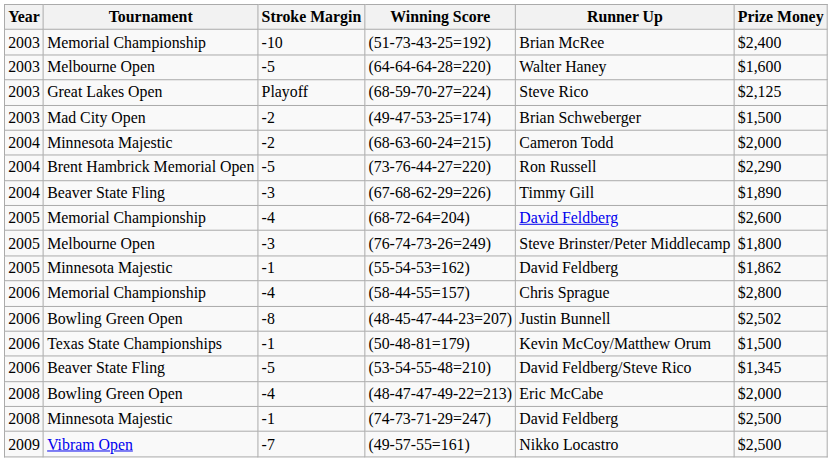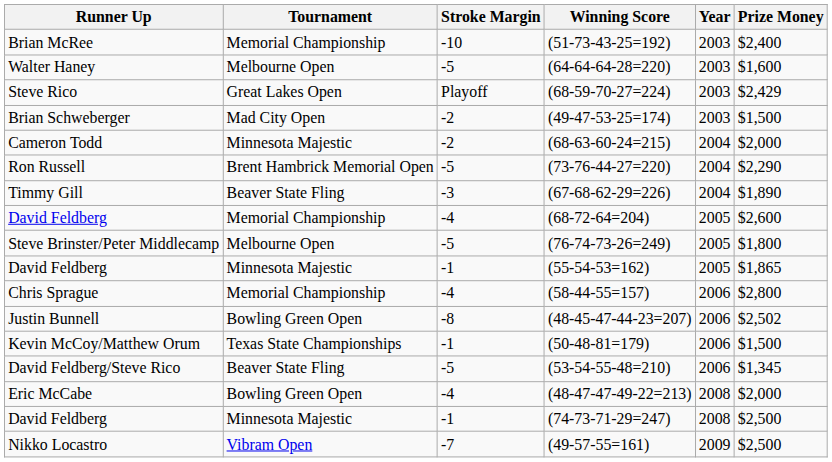 <table class="wikitable">
 <tr>
-<th>Year</th>
+<th>Runner Up</th>
 <th>Tournament</th>
 <th>Stroke Margin</th>
 <th>Winning Score</th>
-<th>Runner Up</th>
+<th>Year</th>
 <th>Prize Money</th>
 </tr>
 <tr>
-<td>2003</td>
+<td>Brian McRee</td>
 <td>Memorial Championship</td>
 <td>-10</td>
 <td>(51-73-43-25=192)</td>
-<td>Brian McRee</td>
+<td>2003</td>
 <td>$2,400</td>
 </tr>
 <tr>
-<td>2003</td>
+<td>Walter Haney</td>
 <td>Melbourne Open</td>
 <td>-5</td>
 <td>(64-64-64-28=220)</td>
-<td>Walter Haney</td>
+<td>2003</td>
 <td>$1,600</td>
 </tr>
 <tr>
-<td>2003</td>
+<td>Steve Rico</td>
 <td>Great Lakes Open</td>
 <td>Playoff</td>
 <td>(68-59-70-27=224)</td>
-<td>Steve Rico</td>
-<td>$2,125</td>
+<td>2003</td>
+<td>$2,429</td>
 </tr>
 <tr>
-<td>2003</td>
+<td>Brian Schweberger</td>
 <td>Mad City Open</td>
 <td>-2</td>
 <td>(49-47-53-25=174)</td>
-<td>Brian Schweberger</td>
+<td>2003</td>
 <td>$1,500</td>
 </tr>
 <tr>
-<td>2004</td>
+<td>Cameron Todd</td>
 <td>Minnesota Majestic</td>
 <td>-2</td>
 <td>(68-63-60-24=215)</td>
-<td>Cameron Todd</td>
+<td>2004</td>
 <td>$2,000</td>
 </tr>
 <tr>
-<td>2004</td>
+<td>Ron Russell</td>
 <td>Brent Hambrick Memorial Open</td>
 <td>-5</td>
 <td>(73-76-44-27=220)</td>
-<td>Ron Russell</td>
+<td>2004</td>
 <td>$2,290</td>
 </tr>
 <tr>
-<td>2004</td>
+<td>Timmy Gill</td>
 <td>Beaver State Fling</td>
 <td>-3</td>
 <td>(67-68-62-29=226)</td>
-<td>Timmy Gill</td>
+<td>2004</td>
 <td>$1,890</td>
 </tr>
 <tr>
-<td>2005</td>
+<td><a href='#'>David Feldberg</a></td>
 <td>Memorial Championship</td>
 <td>-4</td>
 <td>(68-72-64=204)</td>
-<td><a href='#'>David Feldberg</a></td>
+<td>2005</td>
 <td>$2,600</td>
 </tr>
 <tr>
+<td>Steve Brinster/Peter Middlecamp</td>
+<td>Melbourne Open</td>
+<td>-5</td>
+<td>(76-74-73-26=249)</td>
 <td>2005</td>
-<td>Melbourne Open</td>
-<td>-3</td>
-<td>(76-74-73-26=249)</td>
-<td>Steve Brinster/Peter Middlecamp</td>
 <td>$1,800</td>
 </tr>
 <tr>
-<td>2005</td>
+<td>David Feldberg</td>
 <td>Minnesota Majestic</td>
 <td>-1</td>
 <td>(55-54-53=162)</td>
-<td>David Feldberg</td>
-<td>$1,862</td>
+<td>2005</td>
+<td>$1,865</td>
 </tr>
 <tr>
-<td>2006</td>
+<td>Chris Sprague</td>
 <td>Memorial Championship</td>
 <td>-4</td>
 <td>(58-44-55=157)</td>
-<td>Chris Sprague</td>
+<td>2006</td>
 <td>$2,800</td>
 </tr>
 <tr>
-<td>2006</td>
+<td>Justin Bunnell</td>
 <td>Bowling Green Open</td>
 <td>-8</td>
 <td>(48-45-47-44-23=207)</td>
-<td>Justin Bunnell</td>
+<td>2006</td>
 <td>$2,502</td>
 </tr>
 <tr>
-<td>2006</td>
+<td>Kevin McCoy/Matthew Orum</td>
 <td>Texas State Championships</td>
 <td>-1</td>
 <td>(50-48-81=179)</td>
-<td>Kevin McCoy/Matthew Orum</td>
+<td>2006</td>
 <td>$1,500</td>
 </tr>
 <tr>
-<td>2006</td>
+<td>David Feldberg/Steve Rico</td>
 <td>Beaver State Fling</td>
 <td>-5</td>
 <td>(53-54-55-48=210)</td>
-<td>David Feldberg/Steve Rico</td>
+<td>2006</td>
 <td>$1,345</td>
 </tr>
 <tr>
-<td>2008</td>
+<td>Eric McCabe</td>
 <td>Bowling Green Open</td>
 <td>-4</td>
 <td>(48-47-47-49-22=213)</td>
-<td>Eric McCabe</td>
+<td>2008</td>
 <td>$2,000</td>
 </tr>
 <tr>
-<td>2008</td>
+<td>David Feldberg</td>
 <td>Minnesota Majestic</td>
 <td>-1</td>
 <td>(74-73-71-29=247)</td>
-<td>David Feldberg</td>
+<td>2008</td>
 <td>$2,500</td>
 </tr>
 <tr>
-<td>2009</td>
+<td>Nikko Locastro</td>
 <td><a href='#'>Vibram Open</a></td>
 <td>-7</td>
 <td>(49-57-55=161)</td>
-<td>Nikko Locastro</td>
+<td>2009</td>
 <td>$2,500</td>
 </tr>
 </table>
